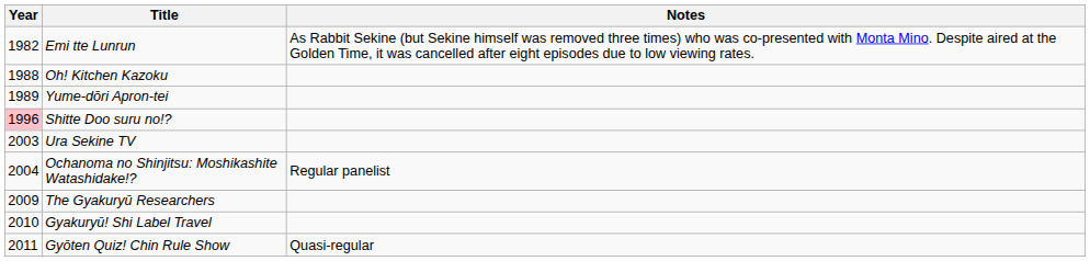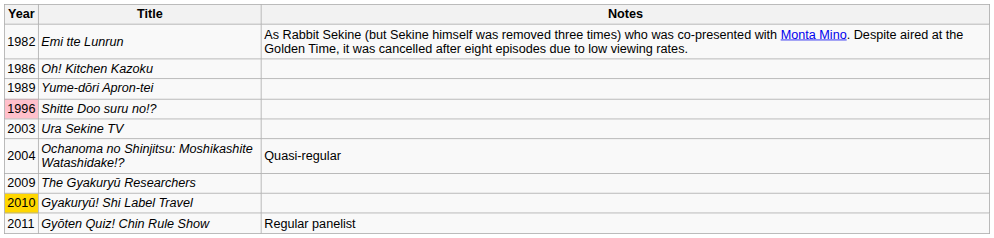 <table class="wikitable">
 <tr>
 <th>Year</th>
 <th>Title</th>
 <th>Notes</th>
 </tr>
 <tr>
 <td>1982</td>
 <td><em>Emi tte Lunrun</em></td>
 <td>As Rabbit Sekine (but Sekine himself was removed three times) who was co-presented with <a href='#'>Monta Mino</a>. Despite aired at the Golden Time, it was cancelled after eight episodes due to low viewing rates.</td>
 </tr>
 <tr>
-<td>1988</td>
+<td>1986</td>
 <td><em>Oh! Kitchen Kazoku</em></td>
 <td></td>
 </tr>
 <tr>
 <td>1989</td>
 <td><em>Yume-dōri Apron-tei</em></td>
 <td></td>
 </tr>
 <tr>
 <td style="background: pink;">1996</td>
 <td><em>Shitte Doo suru no!?</em></td>
 <td></td>
 </tr>
 <tr>
 <td>2003</td>
 <td><em>Ura Sekine TV</em></td>
 <td></td>
 </tr>
 <tr>
 <td>2004</td>
 <td><em>Ochanoma no Shinjitsu: Moshikashite Watashidake!?</em></td>
-<td>Regular panelist</td>
+<td>Quasi-regular</td>
 </tr>
 <tr>
 <td>2009</td>
 <td><em>The Gyakuryū Researchers</em></td>
 <td></td>
 </tr>
 <tr>
-<td>2010</td>
+<td style="background: gold;">2010</td>
 <td><em>Gyakuryū! Shi Label Travel</em></td>
 <td></td>
 </tr>
 <tr>
 <td>2011</td>
 <td><em>Gyōten Quiz! Chin Rule Show</em></td>
-<td>Quasi-regular</td>
+<td>Regular panelist</td>
 </tr>
 </table>
